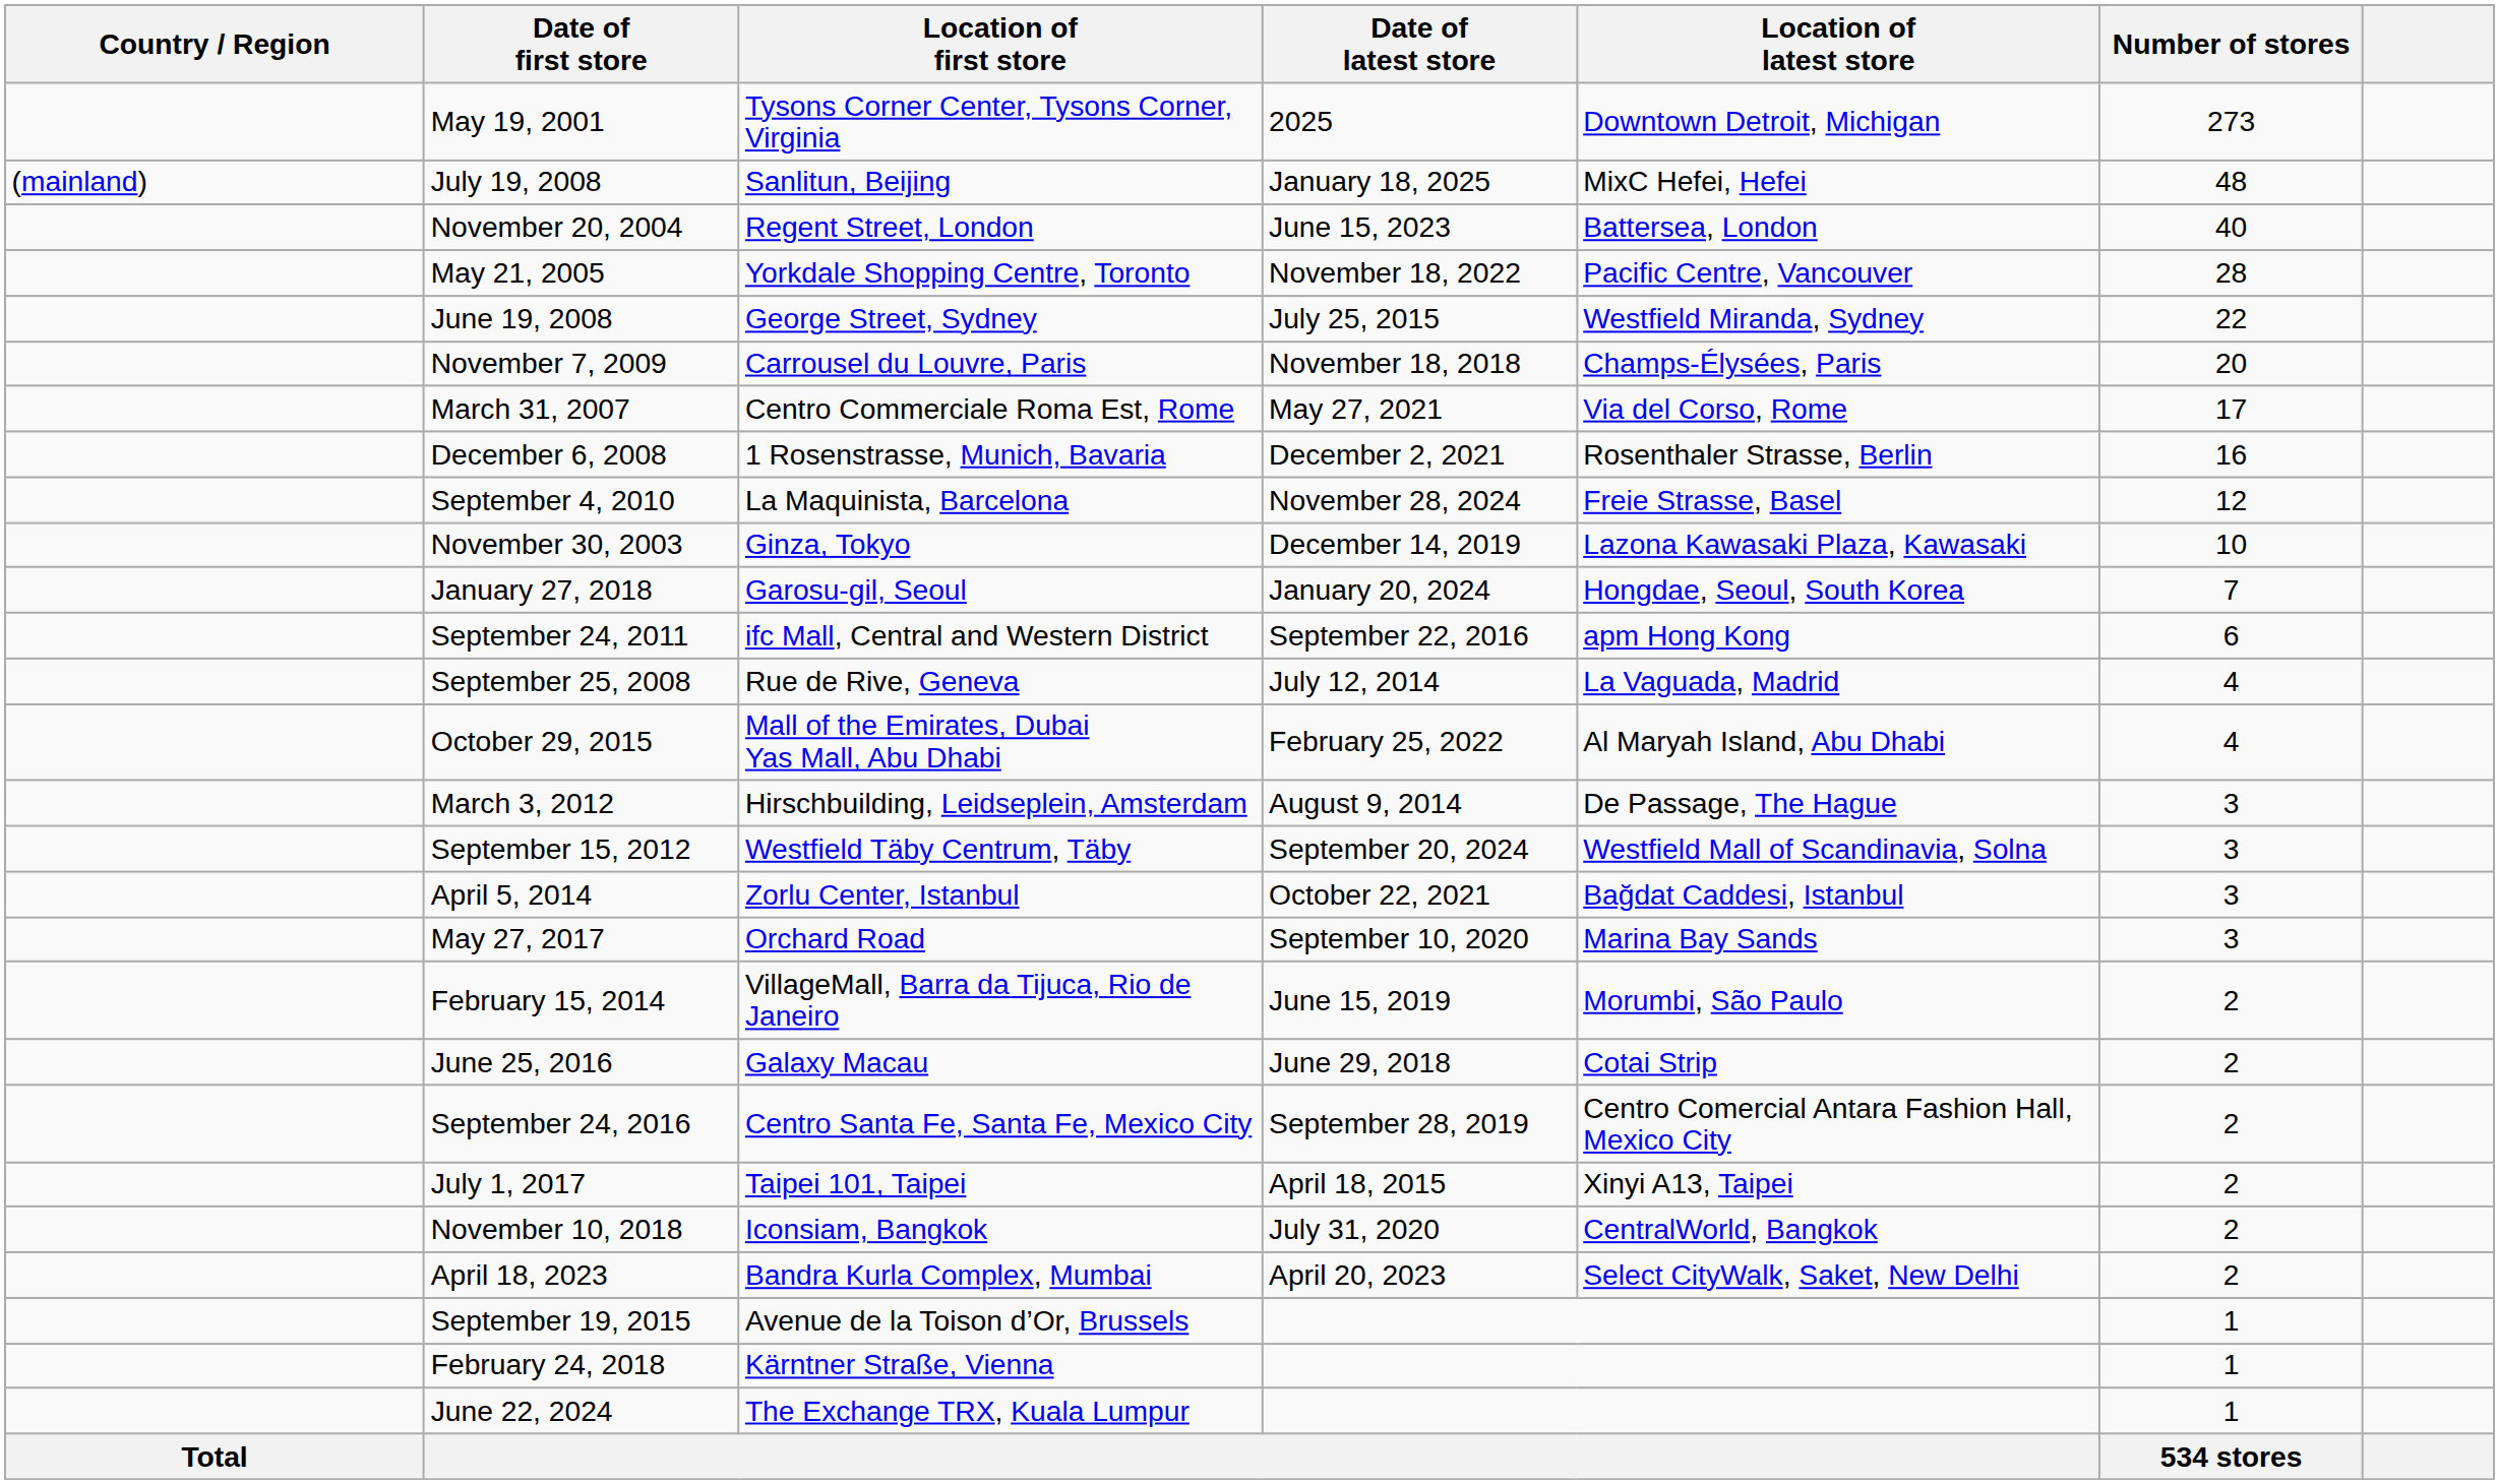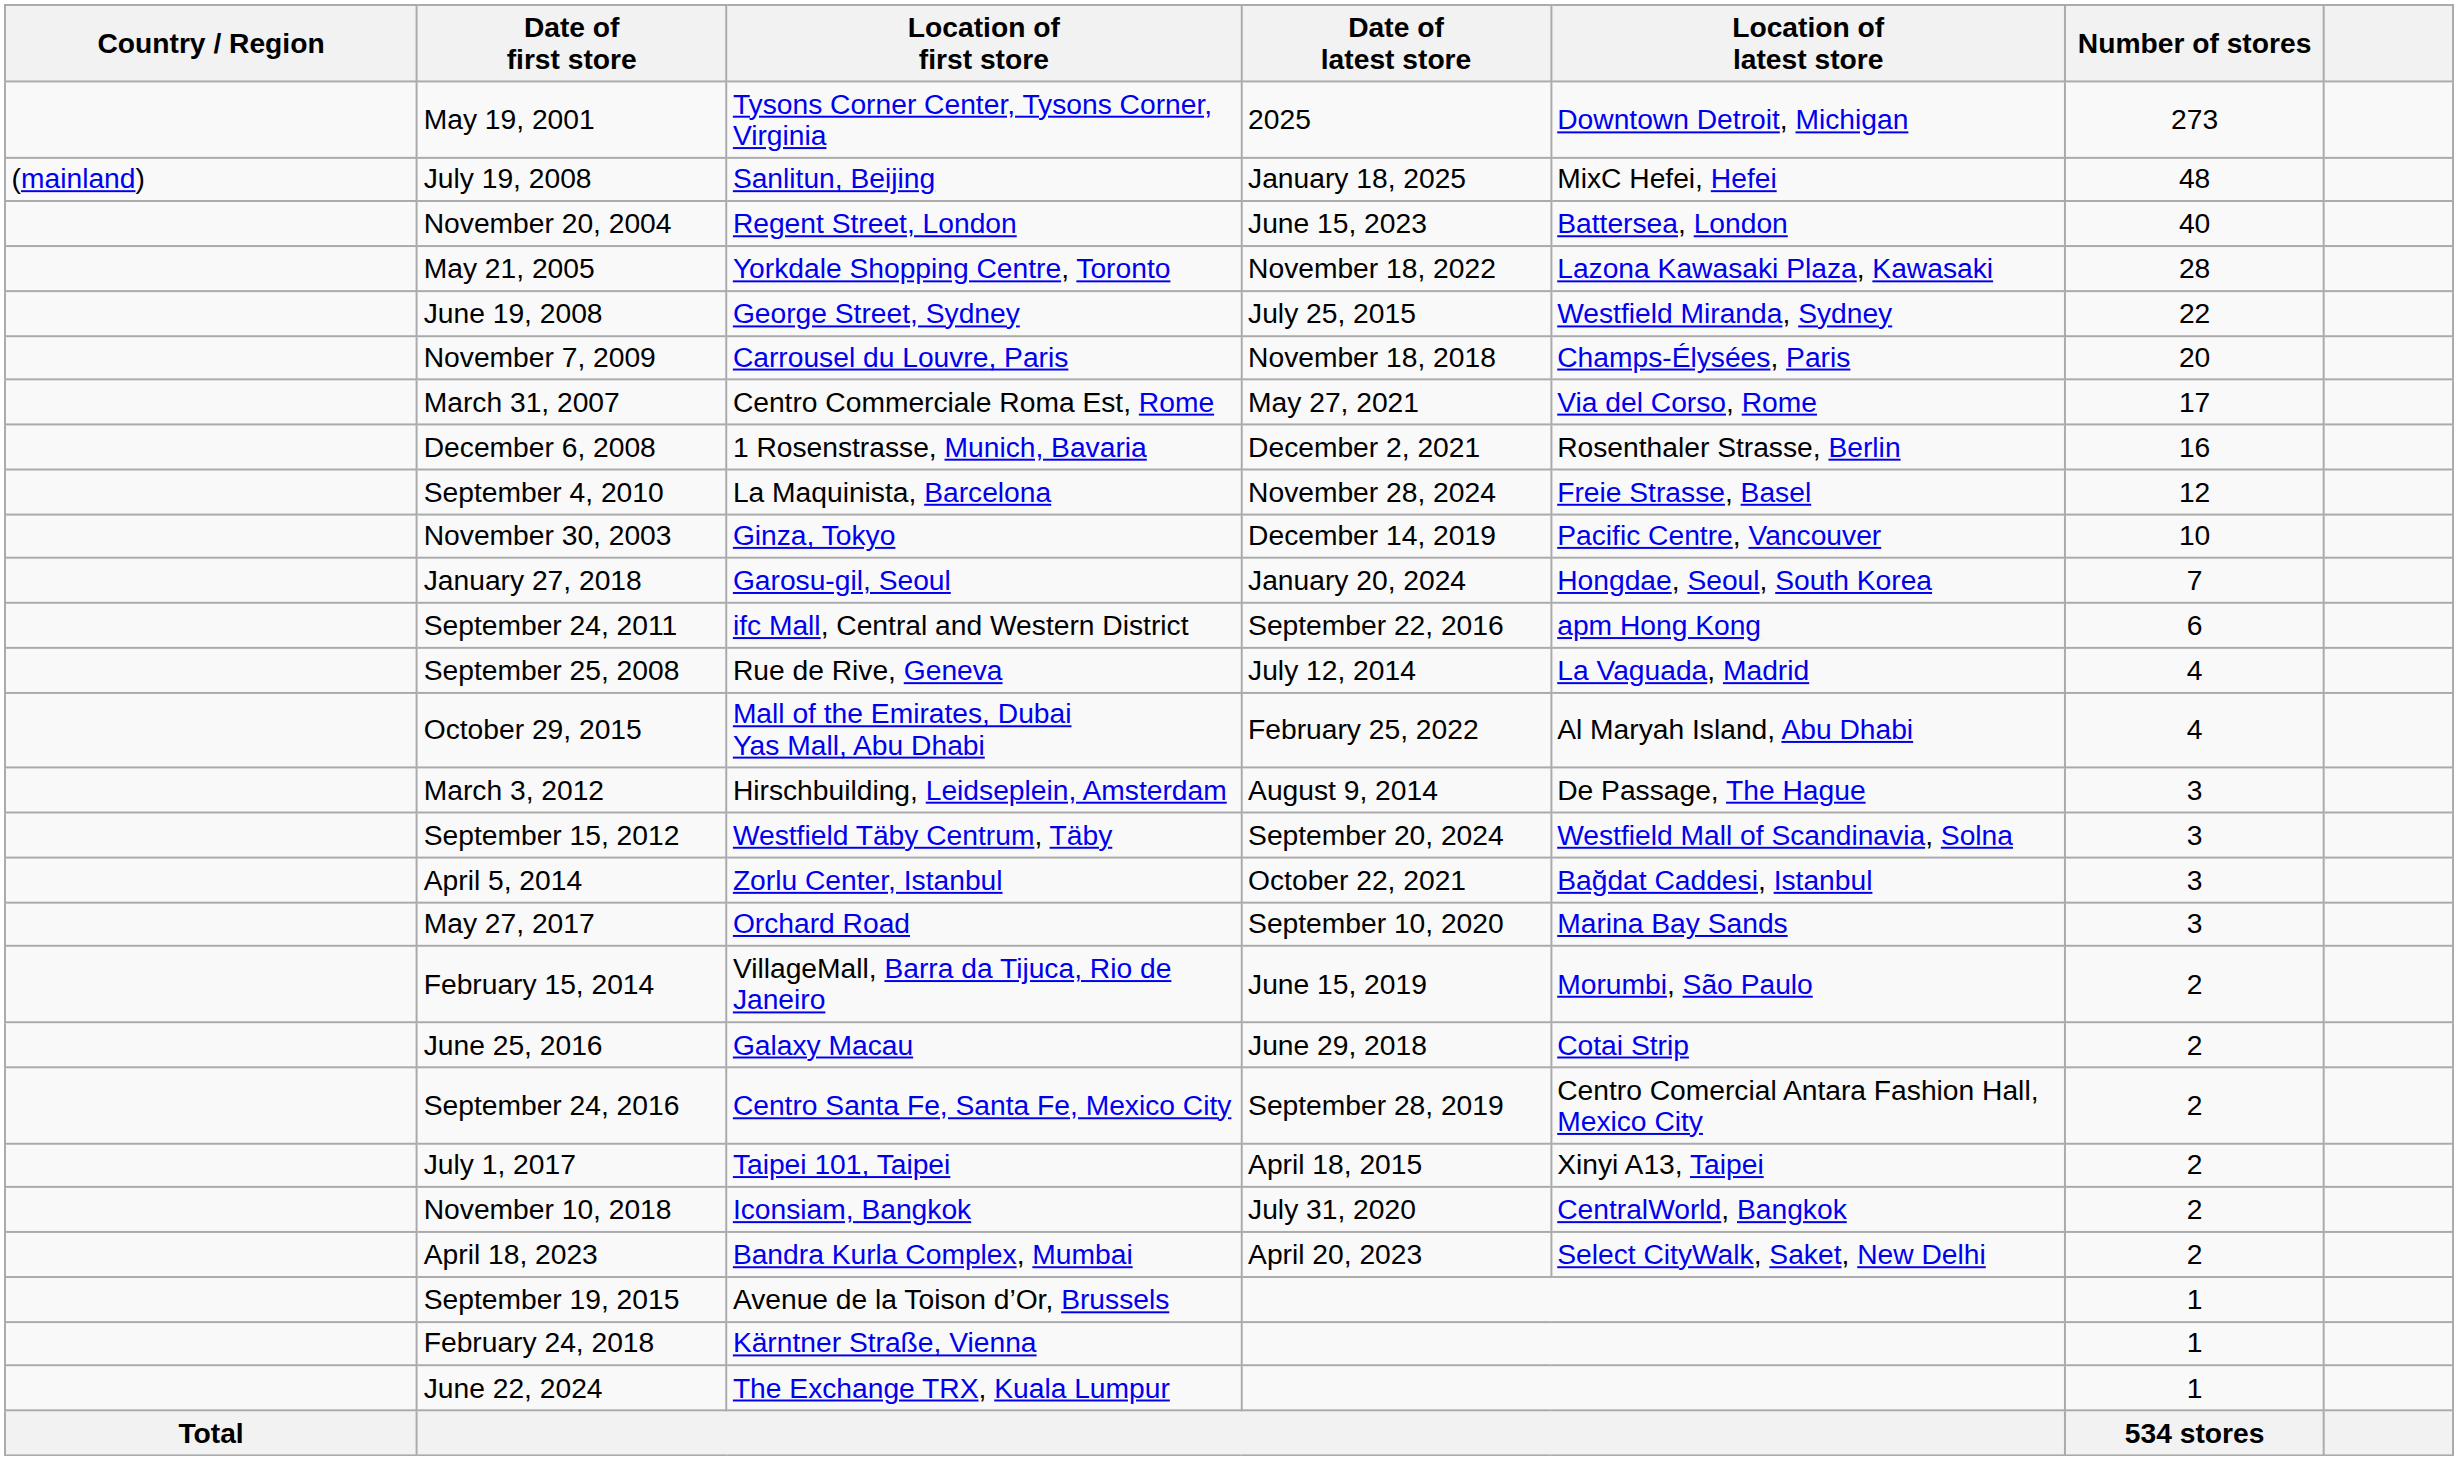 <table class="wikitable sortable static-row-numbers static-row-header-text" style="font-size:90%">
 <tr>
 <th style="width:16%">Country / Region</th>
 <th style="width:12%">Date of<br>first store</th>
 <th style="width:20%">Location of<br>first store</th>
 <th style="width:12%">Date of<br>latest store</th>
 <th style="width:20%">Location of<br>latest store</th>
 <th style="width:10%">Number of stores</th>
 <th class="unsortable" style="width:5%"></th>
 </tr>
 <tr>
 <td></td>
 <td>May 19, 2001</td>
 <td><a href='#'>Tysons Corner Center, Tysons Corner, Virginia</a></td>
 <td>2025</td>
 <td><a href='#'>Downtown Detroit</a>, <a href='#'>Michigan</a></td>
 <td style="text-align:center">273</td>
 <td></td>
 </tr>
 <tr>
 <td> (<a href='#'>mainland</a>)</td>
 <td>July 19, 2008</td>
 <td><a href='#'>Sanlitun, Beijing</a></td>
 <td>January 18, 2025</td>
 <td>MixC Hefei, <a href='#'>Hefei</a></td>
 <td style="text-align:center">48</td>
 <td></td>
 </tr>
 <tr>
 <td></td>
 <td>November 20, 2004</td>
 <td><a href='#'>Regent Street, London</a></td>
 <td>June 15, 2023</td>
 <td><a href='#'>Battersea</a>, <a href='#'>London</a></td>
 <td style="text-align:center">40</td>
 <td></td>
 </tr>
 <tr>
 <td></td>
 <td>May 21, 2005</td>
 <td><a href='#'>Yorkdale Shopping Centre</a>, <a href='#'>Toronto</a></td>
 <td>November 18, 2022</td>
-<td><a href='#'>Pacific Centre</a>, <a href='#'>Vancouver</a></td>
+<td><a href='#'>Lazona Kawasaki Plaza</a>, <a href='#'>Kawasaki</a></td>
 <td style="text-align:center">28</td>
 <td></td>
 </tr>
 <tr>
 <td></td>
 <td>June 19, 2008</td>
 <td><a href='#'>George Street, Sydney</a></td>
 <td>July 25, 2015</td>
 <td><a href='#'>Westfield Miranda</a>, <a href='#'>Sydney</a></td>
 <td style="text-align:center">22</td>
 <td></td>
 </tr>
 <tr>
 <td></td>
 <td>November 7, 2009</td>
 <td><a href='#'>Carrousel du Louvre, Paris</a></td>
 <td>November 18, 2018</td>
 <td><a href='#'>Champs-Élysées</a>, <a href='#'>Paris</a></td>
 <td style="text-align:center">20</td>
 <td></td>
 </tr>
 <tr>
 <td></td>
 <td>March 31, 2007</td>
 <td>Centro Commerciale Roma Est, <a href='#'>Rome</a></td>
 <td>May 27, 2021</td>
 <td><a href='#'>Via del Corso</a>, <a href='#'>Rome</a></td>
 <td style="text-align:center">17</td>
 <td></td>
 </tr>
 <tr>
 <td></td>
 <td>December 6, 2008</td>
 <td>1 Rosenstrasse, <a href='#'>Munich, Bavaria</a></td>
 <td>December 2, 2021</td>
 <td>Rosenthaler Strasse, <a href='#'>Berlin</a></td>
 <td style="text-align:center">16</td>
 <td></td>
 </tr>
 <tr>
 <td></td>
 <td>September 4, 2010</td>
 <td>La Maquinista, <a href='#'>Barcelona</a></td>
 <td>November 28, 2024</td>
 <td><a href='#'>Freie Strasse</a>, <a href='#'>Basel</a></td>
 <td style="text-align:center">12</td>
 <td></td>
 </tr>
 <tr>
 <td></td>
 <td>November 30, 2003</td>
 <td><a href='#'>Ginza, Tokyo</a></td>
 <td>December 14, 2019</td>
-<td><a href='#'>Lazona Kawasaki Plaza</a>, <a href='#'>Kawasaki</a></td>
+<td><a href='#'>Pacific Centre</a>, <a href='#'>Vancouver</a></td>
 <td style="text-align:center">10</td>
 <td></td>
 </tr>
 <tr>
 <td></td>
 <td>January 27, 2018</td>
 <td><a href='#'>Garosu-gil, Seoul</a></td>
 <td>January 20, 2024</td>
 <td><a href='#'>Hongdae</a>, <a href='#'>Seoul</a>, <a href='#'>South Korea</a></td>
 <td style="text-align:center">7</td>
 <td></td>
 </tr>
 <tr>
 <td></td>
 <td>September 24, 2011</td>
 <td><a href='#'>ifc Mall</a>, Central and Western District</td>
 <td>September 22, 2016</td>
 <td><a href='#'>apm Hong Kong</a></td>
 <td style="text-align:center">6</td>
 <td></td>
 </tr>
 <tr>
 <td></td>
 <td>September 25, 2008</td>
 <td>Rue de Rive, <a href='#'>Geneva</a></td>
 <td>July 12, 2014</td>
 <td><a href='#'>La Vaguada</a>, <a href='#'>Madrid</a></td>
 <td style="text-align:center">4</td>
 <td></td>
 </tr>
 <tr>
 <td></td>
 <td>October 29, 2015</td>
 <td><a href='#'>Mall of the Emirates, Dubai</a><br><a href='#'>Yas Mall, Abu Dhabi</a></td>
 <td>February 25, 2022</td>
 <td>Al Maryah Island, <a href='#'>Abu Dhabi</a></td>
 <td style="text-align:center">4</td>
 <td></td>
 </tr>
 <tr>
 <td></td>
 <td>March 3, 2012</td>
 <td>Hirschbuilding, <a href='#'>Leidseplein, Amsterdam</a></td>
 <td>August 9, 2014</td>
 <td>De Passage, <a href='#'>The Hague</a></td>
 <td style="text-align:center">3</td>
 <td></td>
 </tr>
 <tr>
 <td></td>
 <td>September 15, 2012</td>
 <td><a href='#'>Westfield Täby Centrum</a>, <a href='#'>Täby</a></td>
 <td>September 20, 2024</td>
 <td><a href='#'>Westfield Mall of Scandinavia</a>, <a href='#'>Solna</a></td>
 <td style="text-align:center">3</td>
 <td></td>
 </tr>
 <tr>
 <td></td>
 <td>April 5, 2014</td>
 <td><a href='#'>Zorlu Center, Istanbul</a></td>
 <td>October 22, 2021</td>
 <td><a href='#'>Bağdat Caddesi</a>, <a href='#'>Istanbul</a></td>
 <td style="text-align:center">3</td>
 <td></td>
 </tr>
 <tr>
 <td></td>
 <td>May 27, 2017</td>
 <td><a href='#'>Orchard Road</a></td>
 <td>September 10, 2020</td>
 <td><a href='#'>Marina Bay Sands</a></td>
 <td style="text-align:center">3</td>
 <td></td>
 </tr>
 <tr>
 <td></td>
 <td>February 15, 2014</td>
 <td>VillageMall, <a href='#'>Barra da Tijuca, Rio de Janeiro</a></td>
 <td>June 15, 2019</td>
 <td><a href='#'>Morumbi</a>, <a href='#'>São Paulo</a></td>
 <td style="text-align:center">2</td>
 <td></td>
 </tr>
 <tr>
 <td></td>
 <td>June 25, 2016</td>
 <td><a href='#'>Galaxy Macau</a></td>
 <td>June 29, 2018</td>
 <td><a href='#'>Cotai Strip</a></td>
 <td style="text-align:center">2</td>
 <td></td>
 </tr>
 <tr>
 <td></td>
 <td>September 24, 2016</td>
 <td><a href='#'>Centro Santa Fe, Santa Fe, Mexico City</a></td>
 <td>September 28, 2019</td>
 <td>Centro Comercial Antara Fashion Hall, <a href='#'>Mexico City</a></td>
 <td style="text-align:center">2</td>
 <td></td>
 </tr>
 <tr>
 <td></td>
 <td>July 1, 2017</td>
 <td><a href='#'>Taipei 101, Taipei</a></td>
 <td>April 18, 2015</td>
 <td>Xinyi A13, <a href='#'>Taipei</a></td>
 <td style="text-align:center">2</td>
 <td></td>
 </tr>
 <tr>
 <td></td>
 <td>November 10, 2018</td>
 <td><a href='#'>Iconsiam, Bangkok</a></td>
 <td>July 31, 2020</td>
 <td><a href='#'>CentralWorld</a>, <a href='#'>Bangkok</a></td>
 <td style="text-align:center">2</td>
 <td></td>
 </tr>
 <tr>
 <td></td>
 <td>April 18, 2023</td>
 <td><a href='#'>Bandra Kurla Complex</a>, <a href='#'>Mumbai</a></td>
 <td>April 20, 2023</td>
 <td><a href='#'>Select CityWalk</a>, <a href='#'>Saket</a>, <a href='#'>New Delhi</a></td>
 <td style="text-align:center">2</td>
 <td></td>
 </tr>
 <tr>
 <td></td>
 <td>September 19, 2015</td>
 <td>Avenue de la Toison d’Or, <a href='#'>Brussels</a></td>
 <td colspan=2></td>
 <td style="text-align:center">1</td>
 <td></td>
 </tr>
 <tr>
 <td></td>
 <td>February 24, 2018</td>
 <td><a href='#'>Kärntner Straße, Vienna</a></td>
 <td colspan=2></td>
 <td style="text-align:center">1</td>
 <td></td>
 </tr>
 <tr>
 <td></td>
 <td>June 22, 2024</td>
 <td><a href='#'>The Exchange TRX</a>, <a href='#'>Kuala Lumpur</a></td>
 <td colspan=2></td>
 <td style="text-align:center">1</td>
 <td></td>
 </tr>
 <tr>
 <th>Total</th>
 <th colspan=4></th>
 <th>534 stores</th>
 <th></th>
 </tr>
 </table>
